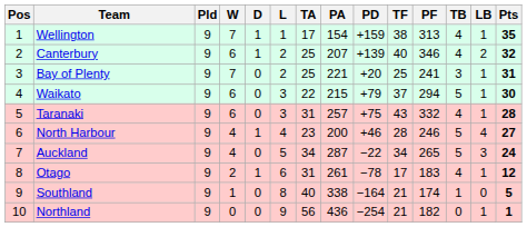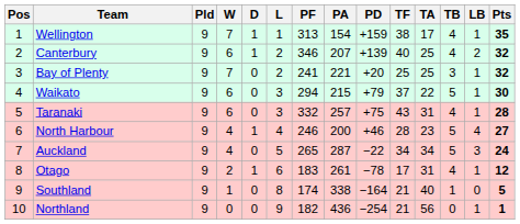 <table class="wikitable" style="text-align:center">
 <tr>
 <th style="width:25px">Pos</th>
 <th style="width:200px">Team</th>
 <th style="width:25px">Pld</th>
 <th style="width:25px">W</th>
 <th style="width:25px">D</th>
 <th style="width:25px">L</th>
-<th style="width:25px">TA</th>
+<th style="width:35px">PF</th>
 <th style="width:35px">PA</th>
 <th style="width:35px">PD</th>
 <th style="width:25px">TF</th>
-<th style="width:35px">PF</th>
+<th style="width:25px">TA</th>
 <th style="width:25px">TB</th>
 <th style="width:25px">LB</th>
 <th style="width:25px">Pts</th>
 </tr>
 <tr style="background:#d8ffeb">
 <td>1</td>
 <td style="text-align:left"><a href='#'>Wellington</a></td>
 <td>9</td>
 <td>7</td>
 <td>1</td>
 <td>1</td>
-<td>17</td>
+<td>313</td>
 <td>154</td>
 <td>+159</td>
 <td>38</td>
-<td>313</td>
+<td>17</td>
 <td>4</td>
 <td>1</td>
 <td><strong>35</strong></td>
 </tr>
 <tr style="background:#d8ffeb">
 <td>2</td>
 <td style="text-align:left"><a href='#'>Canterbury</a></td>
 <td>9</td>
 <td>6</td>
 <td>1</td>
 <td>2</td>
-<td>25</td>
+<td>346</td>
 <td>207</td>
 <td>+139</td>
 <td>40</td>
-<td>346</td>
+<td>25</td>
 <td>4</td>
 <td>2</td>
 <td><strong>32</strong></td>
 </tr>
 <tr style="background:#d8ffeb">
 <td>3</td>
 <td style="text-align:left"><a href='#'>Bay of Plenty</a></td>
 <td>9</td>
 <td>7</td>
 <td>0</td>
 <td>2</td>
-<td>25</td>
+<td>241</td>
 <td>221</td>
 <td>+20</td>
 <td>25</td>
-<td>241</td>
+<td>25</td>
 <td>3</td>
 <td>1</td>
-<td><strong>31</strong></td>
+<td><strong>32</strong></td>
 </tr>
 <tr style="background:#d8ffeb">
 <td>4</td>
 <td style="text-align:left"><a href='#'>Waikato</a></td>
 <td>9</td>
 <td>6</td>
 <td>0</td>
 <td>3</td>
-<td>22</td>
+<td>294</td>
 <td>215</td>
 <td>+79</td>
 <td>37</td>
-<td>294</td>
+<td>22</td>
 <td>5</td>
 <td>1</td>
 <td><strong>30</strong></td>
 </tr>
 <tr style="background:#ffcccc">
 <td>5</td>
 <td style="text-align:left"><a href='#'>Taranaki</a></td>
 <td>9</td>
 <td>6</td>
 <td>0</td>
 <td>3</td>
-<td>31</td>
+<td>332</td>
 <td>257</td>
 <td>+75</td>
 <td>43</td>
-<td>332</td>
+<td>31</td>
 <td>4</td>
 <td>1</td>
 <td><strong>28</strong></td>
 </tr>
 <tr style="background:#ffcccc">
 <td>6</td>
 <td style="text-align:left"><a href='#'>North Harbour</a></td>
 <td>9</td>
 <td>4</td>
 <td>1</td>
 <td>4</td>
-<td>23</td>
+<td>246</td>
 <td>200</td>
 <td>+46</td>
 <td>28</td>
-<td>246</td>
+<td>23</td>
 <td>5</td>
 <td>4</td>
 <td><strong>27</strong></td>
 </tr>
 <tr style="background:#ffcccc">
 <td>7</td>
 <td style="text-align:left"><a href='#'>Auckland</a></td>
 <td>9</td>
 <td>4</td>
 <td>0</td>
 <td>5</td>
-<td>34</td>
+<td>265</td>
 <td>287</td>
 <td>−22</td>
 <td>34</td>
-<td>265</td>
+<td>34</td>
 <td>5</td>
 <td>3</td>
 <td><strong>24</strong></td>
 </tr>
 <tr style="background:#ffcccc">
 <td>8</td>
 <td style="text-align:left"><a href='#'>Otago</a></td>
 <td>9</td>
 <td>2</td>
 <td>1</td>
 <td>6</td>
-<td>31</td>
+<td>183</td>
 <td>261</td>
 <td>−78</td>
 <td>17</td>
-<td>183</td>
+<td>31</td>
 <td>4</td>
 <td>1</td>
 <td><strong>12</strong></td>
 </tr>
 <tr style="background:#ffcccc">
 <td>9</td>
 <td style="text-align:left"><a href='#'>Southland</a></td>
 <td>9</td>
 <td>1</td>
 <td>0</td>
 <td>8</td>
-<td>40</td>
+<td>174</td>
 <td>338</td>
 <td>−164</td>
 <td>21</td>
-<td>174</td>
+<td>40</td>
 <td>1</td>
 <td>0</td>
 <td><strong>5</strong></td>
 </tr>
 <tr style="background:#ffcccc">
 <td>10</td>
 <td style="text-align:left"><a href='#'>Northland</a></td>
 <td>9</td>
 <td>0</td>
 <td>0</td>
 <td>9</td>
-<td>56</td>
+<td>182</td>
 <td>436</td>
 <td>−254</td>
 <td>21</td>
-<td>182</td>
+<td>56</td>
 <td>0</td>
 <td>1</td>
 <td><strong>1</strong></td>
 </tr>
 </table>
